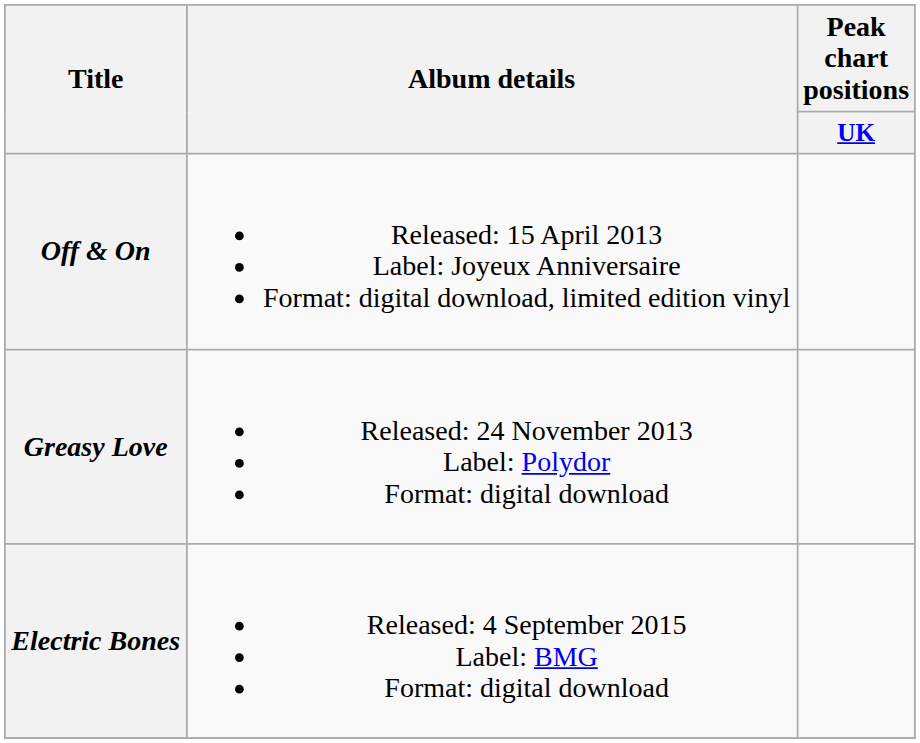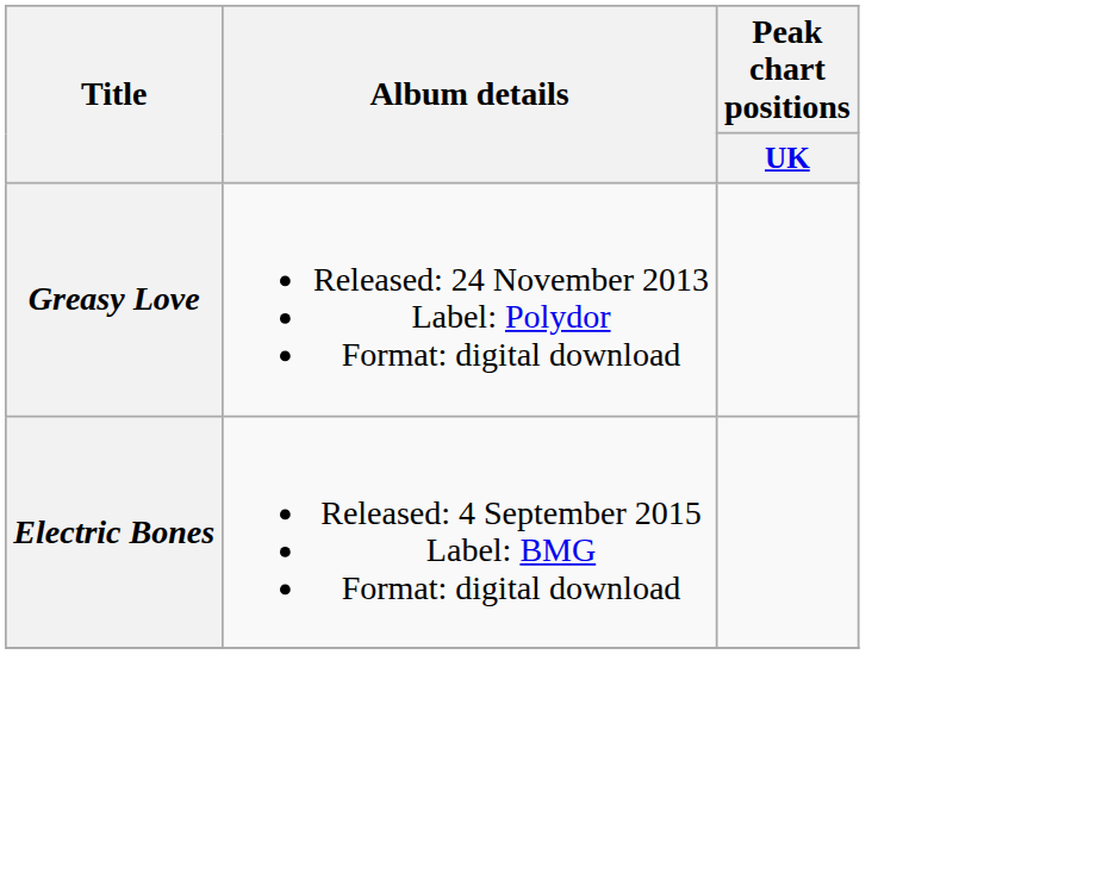 <table class="wikitable plainrowheaders" style="text-align:center;">
 <tr>
 <th scope="col" rowspan="2">Title</th>
 <th scope="col" rowspan="2">Album details</th>
 <th scope="col">Peak chart positions</th>
 </tr>
 <tr>
 <th scope="col" style="width:2.2em;font-size:90%;"><a href='#'>UK</a></th>
-</tr>
-<tr>
-<th scope="row"><em>Off & On</em></th>
-<td><br><ul><li>Released: 15 April 2013</li><li>Label: Joyeux Anniversaire</li><li>Format: digital download, limited edition vinyl</li></ul></td>
-<td></td>
 </tr>
 <tr>
 <th scope="row"><em>Greasy Love</em></th>
 <td><br><ul><li>Released: 24 November 2013</li><li>Label: <a href='#'>Polydor</a></li><li>Format: digital download</li></ul></td>
 <td></td>
 </tr>
 <tr>
 <th scope="row"><em>Electric Bones</em></th>
 <td><br><ul><li>Released: 4 September 2015</li><li>Label: <a href='#'>BMG</a></li><li>Format: digital download</li></ul></td>
 <td></td>
 </tr>
 <tr>
 </tr>
 </table>
